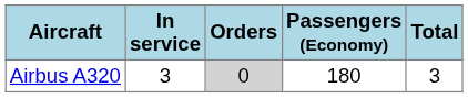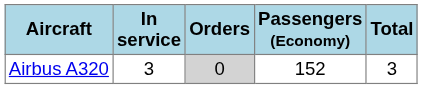 <table class="toccolours" border="1" cellpadding="3" style="border-collapse:collapse;margin:1em auto">
 <tr bgcolor=lightblue>
 <th>Aircraft</th>
 <th>In<br>service</th>
 <th>Orders</th>
 <th>Passengers<br><small>(Economy)</small></th>
 <th>Total</th>
 </tr>
 <tr>
 <td><a href='#'>Airbus A320</a></td>
 <td align="center">3</td>
 <td align="center" style="background: lightgrey;">0</td>
-<td align="center">180</td>
+<td align="center">152</td>
 <td align="center">3</td>
 </tr>
 </table>
